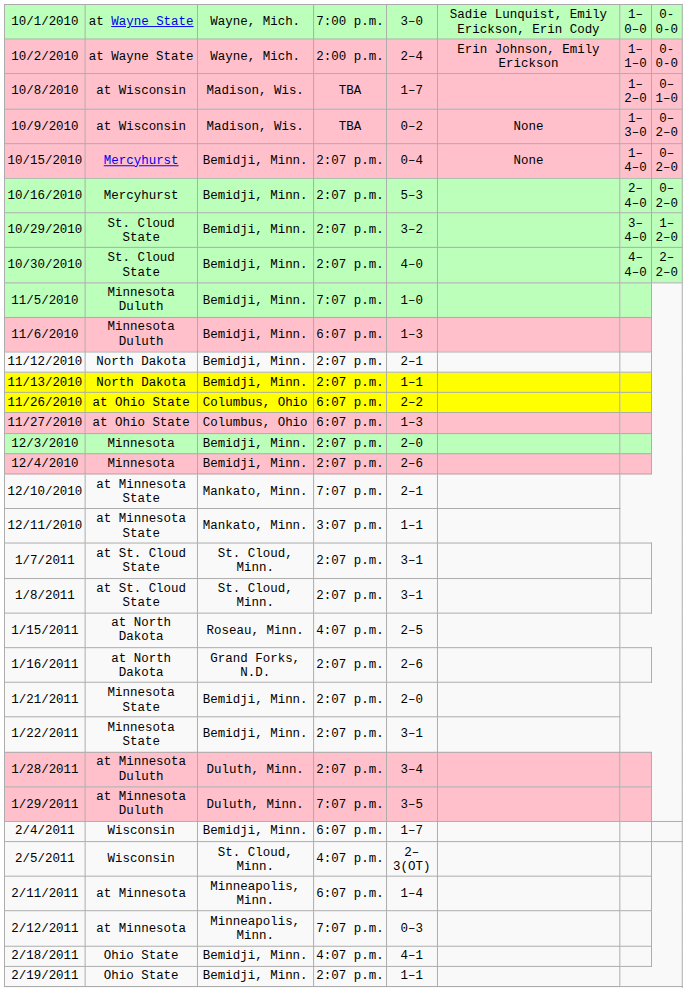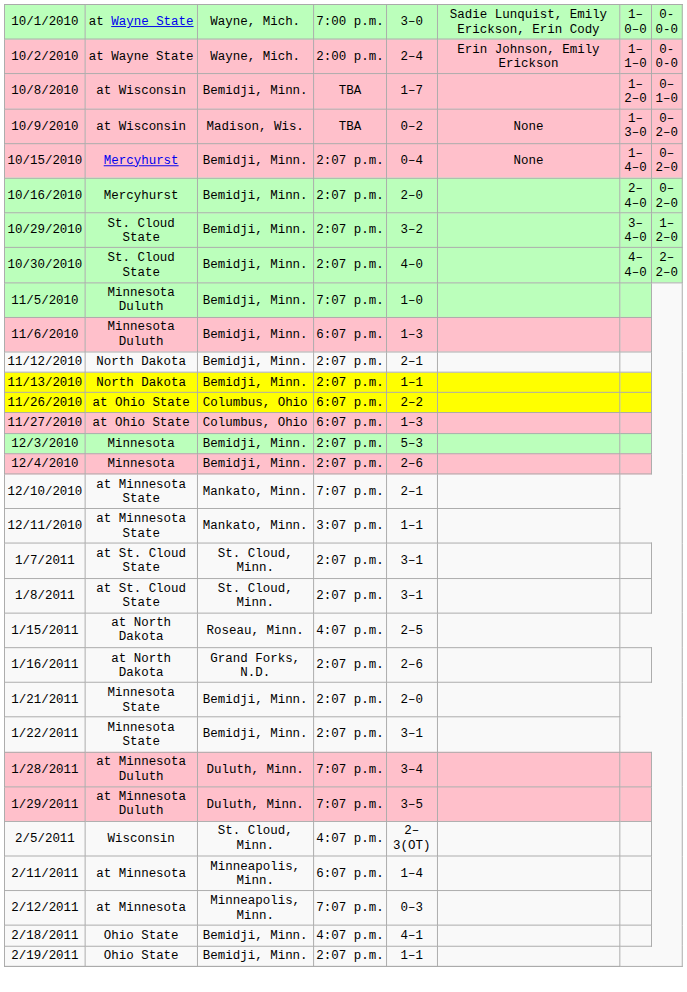 <table class="wikitable" width="80%">
 <tr align="center">
 </tr>
 <tr align="center" bgcolor="bbffbb">
 <td>10/1/2010</td>
 <td>at <a href='#'>Wayne State</a></td>
 <td>Wayne, Mich.</td>
 <td>7:00 p.m.</td>
 <td>3–0</td>
 <td>Sadie Lunquist, Emily Erickson, Erin Cody</td>
 <td>1–0–0</td>
 <td>0-0-0</td>
 </tr>
 <tr align="center" bgcolor="pink">
 <td>10/2/2010</td>
 <td>at Wayne State</td>
 <td>Wayne, Mich.</td>
 <td>2:00 p.m.</td>
 <td>2–4</td>
 <td>Erin Johnson, Emily Erickson</td>
 <td>1–1–0</td>
 <td>0-0-0</td>
 </tr>
 <tr align="center" bgcolor="pink">
 <td>10/8/2010</td>
 <td>at Wisconsin</td>
-<td>Madison, Wis.</td>
+<td>Bemidji, Minn.</td>
 <td>TBA</td>
 <td>1–7</td>
 <td></td>
 <td>1–2–0</td>
 <td>0–1–0</td>
 </tr>
 <tr align="center" bgcolor="pink">
 <td>10/9/2010</td>
 <td>at Wisconsin</td>
 <td>Madison, Wis.</td>
 <td>TBA</td>
 <td>0–2</td>
 <td>None</td>
 <td>1–3–0</td>
 <td>0–2–0</td>
 </tr>
 <tr align="center" bgcolor="pink">
 <td>10/15/2010</td>
 <td><a href='#'>Mercyhurst</a></td>
 <td>Bemidji, Minn.</td>
 <td>2:07 p.m.</td>
 <td>0–4</td>
 <td>None</td>
 <td>1–4–0</td>
 <td>0–2–0</td>
 </tr>
 <tr align="center" bgcolor="bbffbb">
 <td>10/16/2010</td>
 <td>Mercyhurst</td>
 <td>Bemidji, Minn.</td>
 <td>2:07 p.m.</td>
-<td>5–3</td>
+<td>2–0</td>
 <td></td>
 <td>2–4–0</td>
 <td>0–2–0</td>
 </tr>
 <tr align="center" bgcolor="bbffbb">
 <td>10/29/2010</td>
 <td>St. Cloud State</td>
 <td>Bemidji, Minn.</td>
 <td>2:07 p.m.</td>
 <td>3–2</td>
 <td></td>
 <td>3–4–0</td>
 <td>1–2–0</td>
 </tr>
 <tr align="center" bgcolor="bbffbb">
 <td>10/30/2010</td>
 <td>St. Cloud State</td>
 <td>Bemidji, Minn.</td>
 <td>2:07 p.m.</td>
 <td>4–0</td>
 <td></td>
 <td>4–4–0</td>
 <td>2–2–0</td>
 </tr>
 <tr align="center" bgcolor="bbffbb">
 <td>11/5/2010</td>
 <td>Minnesota Duluth</td>
 <td>Bemidji, Minn.</td>
 <td>7:07 p.m.</td>
 <td>1–0</td>
 <td></td>
 <td></td>
 </tr>
 <tr align="center" bgcolor="pink">
 <td>11/6/2010</td>
 <td>Minnesota Duluth</td>
 <td>Bemidji, Minn.</td>
 <td>6:07 p.m.</td>
 <td>1–3</td>
 <td></td>
 <td></td>
 </tr>
 <tr align="center" bgcolor="">
 <td>11/12/2010</td>
 <td>North Dakota</td>
 <td>Bemidji, Minn.</td>
 <td>2:07 p.m.</td>
 <td>2–1</td>
 <td></td>
 <td></td>
 </tr>
 <tr align="center" bgcolor="yellow">
 <td>11/13/2010</td>
 <td>North Dakota</td>
 <td>Bemidji, Minn.</td>
 <td>2:07 p.m.</td>
 <td>1–1</td>
 <td></td>
 <td></td>
 </tr>
 <tr align="center" bgcolor="yellow">
 <td>11/26/2010</td>
 <td>at Ohio State</td>
 <td>Columbus, Ohio</td>
 <td>6:07 p.m.</td>
 <td>2–2</td>
 <td></td>
 <td></td>
 </tr>
 <tr align="center" bgcolor="pink">
 <td>11/27/2010</td>
 <td>at Ohio State</td>
 <td>Columbus, Ohio</td>
 <td>6:07 p.m.</td>
 <td>1–3</td>
 <td></td>
 <td></td>
 </tr>
 <tr align="center" bgcolor="bbffbb">
 <td>12/3/2010</td>
 <td>Minnesota</td>
 <td>Bemidji, Minn.</td>
 <td>2:07 p.m.</td>
-<td>2–0</td>
+<td>5–3</td>
 <td></td>
 <td></td>
 </tr>
 <tr align="center" bgcolor="pink">
 <td>12/4/2010</td>
 <td>Minnesota</td>
 <td>Bemidji, Minn.</td>
 <td>2:07 p.m.</td>
 <td>2–6</td>
 <td></td>
 <td></td>
 </tr>
 <tr align="center" bgcolor="">
 <td>12/10/2010</td>
 <td>at Minnesota State</td>
 <td>Mankato, Minn.</td>
 <td>7:07 p.m.</td>
 <td>2–1</td>
 <td></td>
 </tr>
 <tr align="center" bgcolor="">
 <td>12/11/2010</td>
 <td>at Minnesota State</td>
 <td>Mankato, Minn.</td>
 <td>3:07 p.m.</td>
 <td>1–1</td>
 <td></td>
 </tr>
 <tr align="center" bgcolor="">
 <td>1/7/2011</td>
 <td>at St. Cloud State</td>
 <td>St. Cloud, Minn.</td>
 <td>2:07 p.m.</td>
 <td>3–1</td>
 <td></td>
 <td></td>
 </tr>
 <tr align="center" bgcolor="">
 <td>1/8/2011</td>
 <td>at St. Cloud State</td>
 <td>St. Cloud, Minn.</td>
 <td>2:07 p.m.</td>
 <td>3–1</td>
 <td></td>
 <td></td>
 </tr>
 <tr align="center" bgcolor="">
 <td>1/15/2011</td>
 <td>at North Dakota</td>
 <td>Roseau, Minn.</td>
 <td>4:07 p.m.</td>
 <td>2–5</td>
 <td></td>
 </tr>
 <tr align="center" bgcolor="">
 <td>1/16/2011</td>
 <td>at North Dakota</td>
 <td>Grand Forks, N.D.</td>
 <td>2:07 p.m.</td>
 <td>2–6</td>
 <td></td>
 <td></td>
 </tr>
 <tr align="center" bgcolor="">
 <td>1/21/2011</td>
 <td>Minnesota State</td>
 <td>Bemidji, Minn.</td>
 <td>2:07 p.m.</td>
 <td>2–0</td>
 <td></td>
 </tr>
 <tr align="center" bgcolor="">
 <td>1/22/2011</td>
 <td>Minnesota State</td>
 <td>Bemidji, Minn.</td>
 <td>2:07 p.m.</td>
 <td>3–1</td>
 <td></td>
 </tr>
 <tr align="center" bgcolor="pink">
 <td>1/28/2011</td>
 <td>at Minnesota Duluth</td>
 <td>Duluth, Minn.</td>
-<td>2:07 p.m.</td>
+<td>7:07 p.m.</td>
 <td>3–4</td>
 <td></td>
 <td></td>
 </tr>
 <tr align="center" bgcolor="pink">
 <td>1/29/2011</td>
 <td>at Minnesota Duluth</td>
 <td>Duluth, Minn.</td>
 <td>7:07 p.m.</td>
 <td>3–5</td>
-<td></td>
-<td></td>
-</tr>
-<tr align="center" bgcolor="">
-<td>2/4/2011</td>
-<td>Wisconsin</td>
-<td>Bemidji, Minn.</td>
-<td>6:07 p.m.</td>
-<td>1–7</td>
-<td></td>
 <td></td>
 <td></td>
 </tr>
 <tr align="center" bgcolor="">
 <td>2/5/2011</td>
 <td>Wisconsin</td>
 <td>St. Cloud, Minn.</td>
 <td>4:07 p.m.</td>
 <td>2–3(OT)</td>
 <td></td>
 <td></td>
 </tr>
 <tr align="center" bgcolor="">
 <td>2/11/2011</td>
 <td>at Minnesota</td>
 <td>Minneapolis, Minn.</td>
 <td>6:07 p.m.</td>
 <td>1–4</td>
 <td></td>
 <td></td>
 </tr>
 <tr align="center" bgcolor="">
 <td>2/12/2011</td>
 <td>at Minnesota</td>
 <td>Minneapolis, Minn.</td>
 <td>7:07 p.m.</td>
 <td>0–3</td>
 <td></td>
 <td></td>
 </tr>
 <tr align="center" bgcolor="">
 <td>2/18/2011</td>
 <td>Ohio State</td>
 <td>Bemidji, Minn.</td>
 <td>4:07 p.m.</td>
 <td>4–1</td>
 <td></td>
 <td></td>
 </tr>
 <tr align="center" bgcolor="">
 <td>2/19/2011</td>
 <td>Ohio State</td>
 <td>Bemidji, Minn.</td>
 <td>2:07 p.m.</td>
 <td>1–1</td>
 <td></td>
 </tr>
 <tr align="center" bgcolor="">
 </tr>
 </table>
